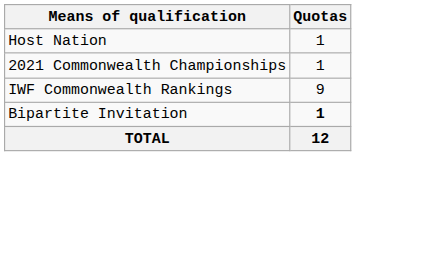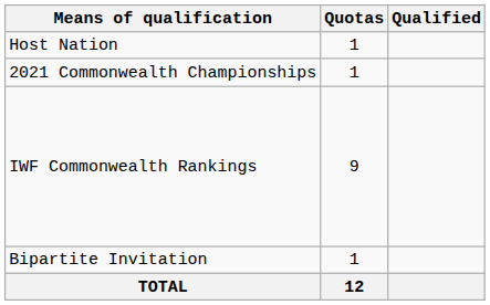 <table class = "wikitable">
 <tr>
 <th>Means of qualification</th>
 <th>Quotas</th>
+<th>Qualified</th>
 </tr>
 <tr>
 <td>Host Nation</td>
 <td align="center">1</td>
+<td></td>
 </tr>
 <tr>
 <td>2021 Commonwealth Championships</td>
 <td align="center">1</td>
+<td></td>
 </tr>
 <tr>
 <td>IWF Commonwealth Rankings</td>
 <td align="center">9</td>
+<td><br><br><br><br><br><br><br><br></td>
 </tr>
 <tr>
 <td>Bipartite Invitation</td>
-<td align="center"><strong>1</strong></td>
+<td align="center">1</td>
+<td></td>
 </tr>
 <tr>
 <th>TOTAL</th>
 <th>12</th>
+<th></th>
 </tr>
 </table>
